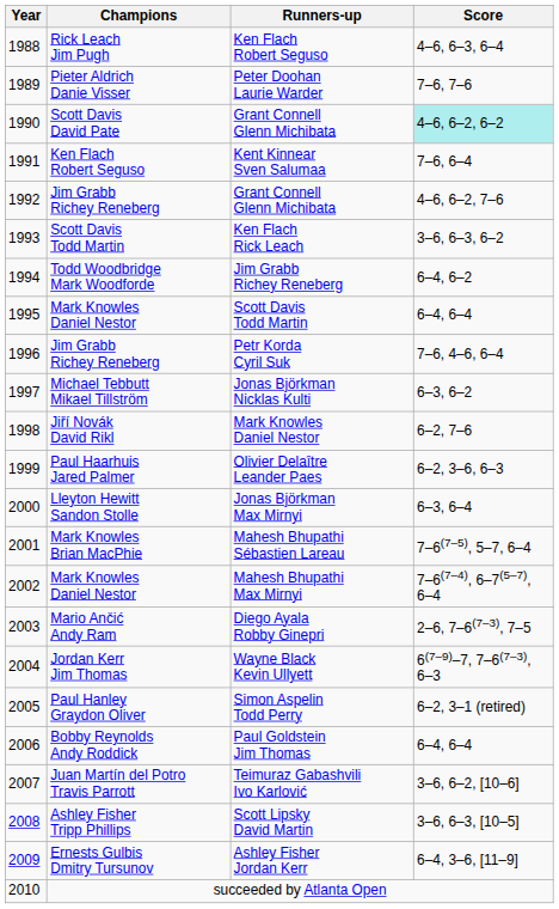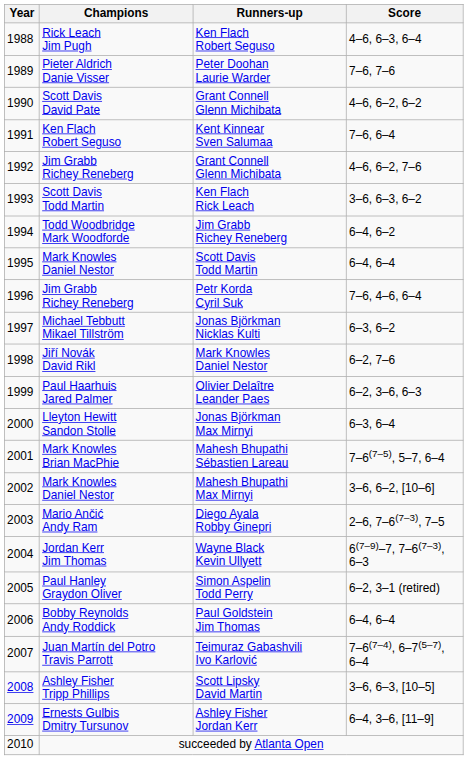 <table class="wikitable">
 <tr>
 <th style="width:40px">Year</th>
 <th style="width:200px">Champions</th>
 <th style="width:200px">Runners-up</th>
 <th style="width:150px" class="unsortable">Score</th>
 </tr>
 <tr>
 <td>1988</td>
 <td> <a href='#'>Rick Leach</a> <br>  <a href='#'>Jim Pugh</a></td>
 <td> <a href='#'>Ken Flach</a> <br>  <a href='#'>Robert Seguso</a></td>
 <td>4–6, 6–3, 6–4</td>
 </tr>
 <tr>
 <td>1989</td>
 <td> <a href='#'>Pieter Aldrich</a> <br>  <a href='#'>Danie Visser</a></td>
 <td> <a href='#'>Peter Doohan</a> <br>  <a href='#'>Laurie Warder</a></td>
 <td>7–6, 7–6</td>
 </tr>
 <tr>
 <td>1990</td>
 <td> <a href='#'>Scott Davis</a> <br>  <a href='#'>David Pate</a></td>
 <td> <a href='#'>Grant Connell</a> <br>  <a href='#'>Glenn Michibata</a></td>
-<td style="background: paleturquoise;">4–6, 6–2, 6–2</td>
+<td>4–6, 6–2, 6–2</td>
 </tr>
 <tr>
 <td>1991</td>
 <td> <a href='#'>Ken Flach</a> <br>  <a href='#'>Robert Seguso</a></td>
 <td> <a href='#'>Kent Kinnear</a> <br>  <a href='#'>Sven Salumaa</a></td>
 <td>7–6, 6–4</td>
 </tr>
 <tr>
 <td>1992</td>
 <td> <a href='#'>Jim Grabb</a> <br>  <a href='#'>Richey Reneberg</a></td>
 <td> <a href='#'>Grant Connell</a> <br>  <a href='#'>Glenn Michibata</a></td>
 <td>4–6, 6–2, 7–6</td>
 </tr>
 <tr>
 <td>1993</td>
 <td> <a href='#'>Scott Davis</a> <br>  <a href='#'>Todd Martin</a></td>
 <td> <a href='#'>Ken Flach</a> <br>  <a href='#'>Rick Leach</a></td>
 <td>3–6, 6–3, 6–2</td>
 </tr>
 <tr>
 <td>1994</td>
 <td> <a href='#'>Todd Woodbridge</a> <br>  <a href='#'>Mark Woodforde</a></td>
 <td> <a href='#'>Jim Grabb</a> <br>  <a href='#'>Richey Reneberg</a></td>
 <td>6–4, 6–2</td>
 </tr>
 <tr>
 <td>1995</td>
 <td> <a href='#'>Mark Knowles</a> <br>  <a href='#'>Daniel Nestor</a></td>
 <td> <a href='#'>Scott Davis</a> <br>  <a href='#'>Todd Martin</a></td>
 <td>6–4, 6–4</td>
 </tr>
 <tr>
 <td>1996</td>
 <td> <a href='#'>Jim Grabb</a> <br>  <a href='#'>Richey Reneberg</a></td>
 <td> <a href='#'>Petr Korda</a> <br>  <a href='#'>Cyril Suk</a></td>
 <td>7–6, 4–6, 6–4</td>
 </tr>
 <tr>
 <td>1997</td>
 <td> <a href='#'>Michael Tebbutt</a> <br>  <a href='#'>Mikael Tillström</a></td>
 <td> <a href='#'>Jonas Björkman</a> <br>  <a href='#'>Nicklas Kulti</a></td>
 <td>6–3, 6–2</td>
 </tr>
 <tr>
 <td>1998</td>
 <td> <a href='#'>Jiří Novák</a> <br>  <a href='#'>David Rikl</a></td>
 <td> <a href='#'>Mark Knowles</a> <br>  <a href='#'>Daniel Nestor</a></td>
 <td>6–2, 7–6</td>
 </tr>
 <tr>
 <td>1999</td>
 <td> <a href='#'>Paul Haarhuis</a> <br>  <a href='#'>Jared Palmer</a></td>
 <td> <a href='#'>Olivier Delaître</a> <br>  <a href='#'>Leander Paes</a></td>
 <td>6–2, 3–6, 6–3</td>
 </tr>
 <tr>
 <td>2000</td>
 <td> <a href='#'>Lleyton Hewitt</a> <br>  <a href='#'>Sandon Stolle</a></td>
 <td> <a href='#'>Jonas Björkman</a> <br>  <a href='#'>Max Mirnyi</a></td>
 <td>6–3, 6–4</td>
 </tr>
 <tr>
 <td>2001</td>
 <td> <a href='#'>Mark Knowles</a> <br>  <a href='#'>Brian MacPhie</a></td>
 <td> <a href='#'>Mahesh Bhupathi</a> <br>  <a href='#'>Sébastien Lareau</a></td>
 <td>7–6<sup>(7–5)</sup>, 5–7, 6–4</td>
 </tr>
 <tr>
 <td>2002</td>
 <td> <a href='#'>Mark Knowles</a> <br>  <a href='#'>Daniel Nestor</a></td>
 <td> <a href='#'>Mahesh Bhupathi</a> <br>  <a href='#'>Max Mirnyi</a></td>
-<td>7–6<sup>(7–4)</sup>, 6–7<sup>(5–7)</sup>, 6–4</td>
+<td>3–6, 6–2, [10–6]</td>
 </tr>
 <tr>
 <td>2003</td>
 <td> <a href='#'>Mario Ančić</a>  <br> <a href='#'>Andy Ram</a></td>
 <td> <a href='#'>Diego Ayala</a> <br>  <a href='#'>Robby Ginepri</a></td>
 <td>2–6, 7–6<sup>(7–3)</sup>, 7–5</td>
 </tr>
 <tr>
 <td>2004</td>
 <td> <a href='#'>Jordan Kerr</a> <br>  <a href='#'>Jim Thomas</a></td>
 <td> <a href='#'>Wayne Black</a> <br>  <a href='#'>Kevin Ullyett</a></td>
 <td>6<sup>(7–9)</sup>–7, 7–6<sup>(7–3)</sup>, 6–3</td>
 </tr>
 <tr>
 <td>2005</td>
 <td> <a href='#'>Paul Hanley</a> <br>  <a href='#'>Graydon Oliver</a></td>
 <td> <a href='#'>Simon Aspelin</a> <br>  <a href='#'>Todd Perry</a></td>
 <td>6–2, 3–1 (retired)</td>
 </tr>
 <tr>
 <td>2006</td>
 <td> <a href='#'>Bobby Reynolds</a> <br>  <a href='#'>Andy Roddick</a></td>
 <td> <a href='#'>Paul Goldstein</a> <br>  <a href='#'>Jim Thomas</a></td>
 <td>6–4, 6–4</td>
 </tr>
 <tr>
 <td>2007</td>
 <td> <a href='#'>Juan Martín del Potro</a> <br>  <a href='#'>Travis Parrott</a></td>
 <td> <a href='#'>Teimuraz Gabashvili</a> <br>  <a href='#'>Ivo Karlović</a></td>
-<td>3–6, 6–2, [10–6]</td>
+<td>7–6<sup>(7–4)</sup>, 6–7<sup>(5–7)</sup>, 6–4</td>
 </tr>
 <tr>
 <td><a href='#'>2008</a></td>
 <td> <a href='#'>Ashley Fisher</a> <br>  <a href='#'>Tripp Phillips</a></td>
 <td> <a href='#'>Scott Lipsky</a> <br>  <a href='#'>David Martin</a></td>
 <td>3–6, 6–3, [10–5]</td>
 </tr>
 <tr>
 <td><a href='#'>2009</a></td>
 <td> <a href='#'>Ernests Gulbis</a> <br>  <a href='#'>Dmitry Tursunov</a></td>
 <td> <a href='#'>Ashley Fisher</a> <br>  <a href='#'>Jordan Kerr</a></td>
 <td>6–4, 3–6, [11–9]</td>
 </tr>
 <tr>
 <td>2010</td>
 <td colspan="3" align="center">succeeded by <a href='#'>Atlanta Open</a></td>
 </tr>
 </table>
